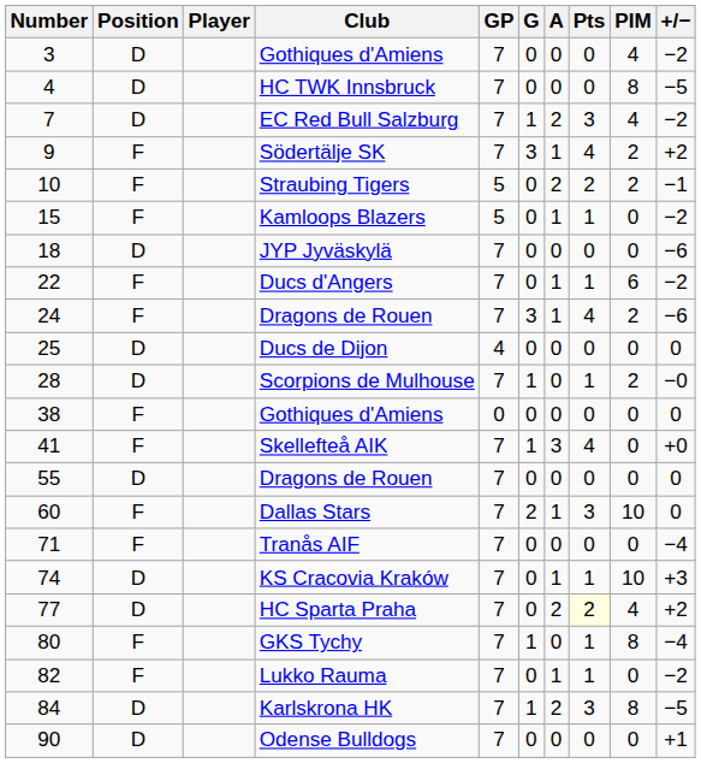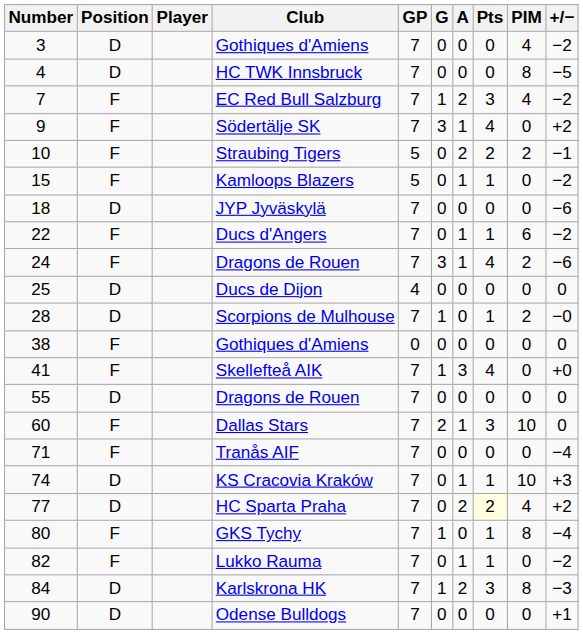 <table class="wikitable sortable" style="text-align: center;">
 <tr>
 <th>Number</th>
 <th>Position</th>
 <th>Player</th>
 <th>Club</th>
 <th>GP</th>
 <th>G</th>
 <th>A</th>
 <th>Pts</th>
 <th>PIM</th>
 <th>+/−</th>
 </tr>
 <tr>
 <td>3</td>
 <td>D</td>
 <td align=left></td>
 <td align=left> <a href='#'>Gothiques d'Amiens</a></td>
 <td>7</td>
 <td>0</td>
 <td>0</td>
 <td>0</td>
 <td>4</td>
 <td>−2</td>
 </tr>
 <tr>
 <td>4</td>
 <td>D</td>
 <td align=left></td>
 <td align=left> <a href='#'>HC TWK Innsbruck</a></td>
 <td>7</td>
 <td>0</td>
 <td>0</td>
 <td>0</td>
 <td>8</td>
 <td>−5</td>
 </tr>
 <tr>
 <td>7</td>
-<td>D</td>
+<td>F</td>
 <td align=left></td>
 <td align=left> <a href='#'>EC Red Bull Salzburg</a></td>
 <td>7</td>
 <td>1</td>
 <td>2</td>
 <td>3</td>
 <td>4</td>
 <td>−2</td>
 </tr>
 <tr>
 <td>9</td>
 <td>F</td>
 <td align=left></td>
 <td align=left> <a href='#'>Södertälje SK</a></td>
 <td>7</td>
 <td>3</td>
 <td>1</td>
 <td>4</td>
-<td>2</td>
+<td>0</td>
 <td>+2</td>
 </tr>
 <tr>
 <td>10</td>
 <td>F</td>
 <td align=left></td>
 <td align=left> <a href='#'>Straubing Tigers</a></td>
 <td>5</td>
 <td>0</td>
 <td>2</td>
 <td>2</td>
 <td>2</td>
 <td>−1</td>
 </tr>
 <tr>
 <td>15</td>
 <td>F</td>
 <td align=left></td>
 <td align=left> <a href='#'>Kamloops Blazers</a></td>
 <td>5</td>
 <td>0</td>
 <td>1</td>
 <td>1</td>
 <td>0</td>
 <td>−2</td>
 </tr>
 <tr>
 <td>18</td>
 <td>D</td>
 <td align=left></td>
 <td align=left> <a href='#'>JYP Jyväskylä</a></td>
 <td>7</td>
 <td>0</td>
 <td>0</td>
 <td>0</td>
 <td>0</td>
 <td>−6</td>
 </tr>
 <tr>
 <td>22</td>
 <td>F</td>
 <td align=left></td>
 <td align=left> <a href='#'>Ducs d'Angers</a></td>
 <td>7</td>
 <td>0</td>
 <td>1</td>
 <td>1</td>
 <td>6</td>
 <td>−2</td>
 </tr>
 <tr>
 <td>24</td>
 <td>F</td>
 <td align=left></td>
 <td align=left> <a href='#'>Dragons de Rouen</a></td>
 <td>7</td>
 <td>3</td>
 <td>1</td>
 <td>4</td>
 <td>2</td>
 <td>−6</td>
 </tr>
 <tr>
 <td>25</td>
 <td>D</td>
 <td align=left></td>
 <td align=left> <a href='#'>Ducs de Dijon</a></td>
 <td>4</td>
 <td>0</td>
 <td>0</td>
 <td>0</td>
 <td>0</td>
 <td>0</td>
 </tr>
 <tr>
 <td>28</td>
 <td>D</td>
 <td align=left></td>
 <td align=left> <a href='#'>Scorpions de Mulhouse</a></td>
 <td>7</td>
 <td>1</td>
 <td>0</td>
 <td>1</td>
 <td>2</td>
 <td>−0</td>
 </tr>
 <tr>
 <td>38</td>
 <td>F</td>
 <td align=left></td>
 <td align=left> <a href='#'>Gothiques d'Amiens</a></td>
 <td>0</td>
 <td>0</td>
 <td>0</td>
 <td>0</td>
 <td>0</td>
 <td>0</td>
 </tr>
 <tr>
 <td>41</td>
 <td>F</td>
 <td align=left></td>
 <td align=left> <a href='#'>Skellefteå AIK</a></td>
 <td>7</td>
 <td>1</td>
 <td>3</td>
 <td>4</td>
 <td>0</td>
 <td>+0</td>
 </tr>
 <tr>
 <td>55</td>
 <td>D</td>
 <td align=left></td>
 <td align=left> <a href='#'>Dragons de Rouen</a></td>
 <td>7</td>
 <td>0</td>
 <td>0</td>
 <td>0</td>
 <td>0</td>
 <td>0</td>
 </tr>
 <tr>
 <td>60</td>
 <td>F</td>
 <td align=left></td>
 <td align=left> <a href='#'>Dallas Stars</a></td>
 <td>7</td>
 <td>2</td>
 <td>1</td>
 <td>3</td>
 <td>10</td>
 <td>0</td>
 </tr>
 <tr>
 <td>71</td>
 <td>F</td>
 <td align=left></td>
 <td align=left> <a href='#'>Tranås AIF</a></td>
 <td>7</td>
 <td>0</td>
 <td>0</td>
 <td>0</td>
 <td>0</td>
 <td>−4</td>
 </tr>
 <tr>
 <td>74</td>
 <td>D</td>
 <td align=left></td>
 <td align=left> <a href='#'>KS Cracovia Kraków</a></td>
 <td>7</td>
 <td>0</td>
 <td>1</td>
 <td>1</td>
 <td>10</td>
 <td>+3</td>
 </tr>
 <tr>
 <td>77</td>
 <td>D</td>
 <td align=left></td>
 <td align=left> <a href='#'>HC Sparta Praha</a></td>
 <td>7</td>
 <td>0</td>
 <td>2</td>
 <td style="background: lightyellow;">2</td>
 <td>4</td>
 <td>+2</td>
 </tr>
 <tr>
 <td>80</td>
 <td>F</td>
 <td align=left></td>
 <td align=left> <a href='#'>GKS Tychy</a></td>
 <td>7</td>
 <td>1</td>
 <td>0</td>
 <td>1</td>
 <td>8</td>
 <td>−4</td>
 </tr>
 <tr>
 <td>82</td>
 <td>F</td>
 <td align=left></td>
 <td align=left> <a href='#'>Lukko Rauma</a></td>
 <td>7</td>
 <td>0</td>
 <td>1</td>
 <td>1</td>
 <td>0</td>
 <td>−2</td>
 </tr>
 <tr>
 <td>84</td>
 <td>D</td>
 <td align=left></td>
 <td align=left> <a href='#'>Karlskrona HK</a></td>
 <td>7</td>
 <td>1</td>
 <td>2</td>
 <td>3</td>
 <td>8</td>
-<td>−5</td>
+<td>−3</td>
 </tr>
 <tr>
 <td>90</td>
 <td>D</td>
 <td align=left></td>
 <td align=left> <a href='#'>Odense Bulldogs</a></td>
 <td>7</td>
 <td>0</td>
 <td>0</td>
 <td>0</td>
 <td>0</td>
 <td>+1</td>
 </tr>
 </table>
